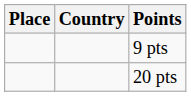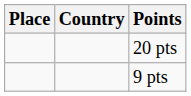 <table class=wikitable>
 <tr>
 <th>Place</th>
 <th>Country</th>
 <th>Points</th>
 </tr>
 <tr>
 <td align=center></td>
 <td></td>
-<td>9 pts</td>
+<td>20 pts</td>
 </tr>
 <tr>
 <td align=center></td>
 <td></td>
-<td>20 pts</td>
+<td>9 pts</td>
 </tr>
 </table>
